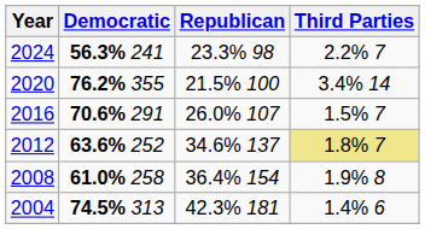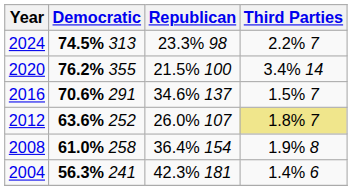 <table class="wikitable" style="float:right; margin:1em; font-size:95%;">
 <tr style="background:lightgrey;">
 <th>Year</th>
 <th><a href='#'>Democratic</a></th>
 <th><a href='#'>Republican</a></th>
 <th><a href='#'>Third Parties</a></th>
 </tr>
 <tr>
 <td align="center" ><a href='#'>2024</a></td>
-<td align="center" ><strong>56.3%</strong> <em>241</em></td>
+<td align="center" ><strong>74.5%</strong> <em>313</em></td>
 <td align="center" >23.3% <em>98</em></td>
 <td align="center" >2.2% <em>7</em></td>
 </tr>
 <tr>
 <td align="center" ><a href='#'>2020</a></td>
 <td align="center" ><strong>76.2%</strong> <em>355</em></td>
 <td align="center" >21.5% <em>100</em></td>
 <td align="center" >3.4% <em>14</em></td>
 </tr>
 <tr>
 <td align="center" ><a href='#'>2016</a></td>
 <td align="center" ><strong>70.6%</strong> <em>291</em></td>
-<td align="center" >26.0% <em>107</em></td>
+<td align="center" >34.6% <em>137</em></td>
 <td align="center" >1.5% <em>7</em></td>
 </tr>
 <tr>
 <td align="center" ><a href='#'>2012</a></td>
 <td align="center" ><strong>63.6%</strong> <em>252</em></td>
-<td align="center" >34.6% <em>137</em></td>
+<td align="center" >26.0% <em>107</em></td>
 <td align="center"  style="background: khaki;">1.8% <em>7</em></td>
 </tr>
 <tr>
 <td align="center" ><a href='#'>2008</a></td>
 <td align="center" ><strong>61.0%</strong> <em>258</em></td>
 <td align="center" >36.4% <em>154</em></td>
 <td align="center" >1.9% <em>8</em></td>
 </tr>
 <tr>
 <td align="center" ><a href='#'>2004</a></td>
-<td align="center" ><strong>74.5%</strong> <em>313</em></td>
+<td align="center" ><strong>56.3%</strong> <em>241</em></td>
 <td align="center" >42.3% <em>181</em></td>
 <td align="center" >1.4% <em>6</em></td>
 </tr>
 <tr>
 </tr>
 </table>
